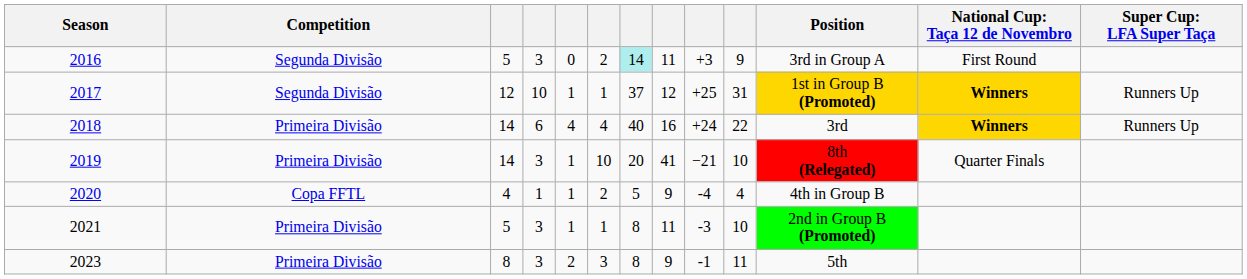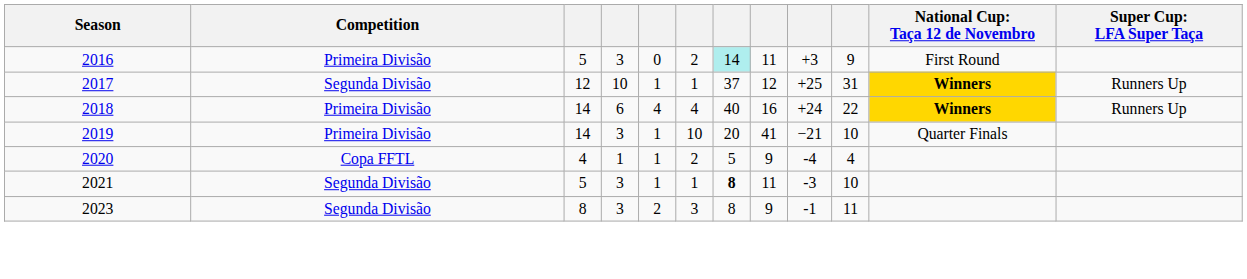 <table class="wikitable" style="text-align:center; font-size:100%;width:100%; text-align:center">
 <tr>
 <th width="10%">Season</th>
 <th width="20%">Competition</th>
 <th width="2%"></th>
 <th width="2%"></th>
 <th width="2%"></th>
 <th width="2%"></th>
 <th width="2%"></th>
 <th width="2%"></th>
 <th width="2%"></th>
 <th width="2%"></th>
-<th width="10%">Position</th>
 <th width="10%">National Cup:<br><a href='#'>Taça 12 de Novembro</a></th>
 <th width="10%">Super Cup:<br><a href='#'>LFA Super Taça</a></th>
 </tr>
 <tr>
 <td><a href='#'>2016</a></td>
-<td><a href='#'>Segunda Divisão</a></td>
+<td><a href='#'>Primeira Divisão</a></td>
 <td>5</td>
 <td>3</td>
 <td>0</td>
 <td>2</td>
 <td style="background: paleturquoise;">14</td>
 <td>11</td>
 <td>+3</td>
 <td>9</td>
-<td>3rd in Group A</td>
 <td>First Round</td>
 <td></td>
 </tr>
 <tr>
 <td><a href='#'>2017</a></td>
 <td><a href='#'>Segunda Divisão</a></td>
 <td>12</td>
 <td>10</td>
 <td>1</td>
 <td>1</td>
 <td>37</td>
 <td>12</td>
 <td>+25</td>
 <td>31</td>
-<td bgcolor="Gold">1st in Group B <strong>(Promoted)</strong></td>
 <td bgcolor="Gold"><strong>Winners</strong></td>
 <td>Runners Up</td>
 </tr>
 <tr>
 <td><a href='#'>2018</a></td>
 <td><a href='#'>Primeira Divisão</a></td>
 <td>14</td>
 <td>6</td>
 <td>4</td>
 <td>4</td>
 <td>40</td>
 <td>16</td>
 <td>+24</td>
 <td>22</td>
-<td>3rd</td>
 <td bgcolor="Gold"><strong>Winners</strong></td>
 <td>Runners Up</td>
 </tr>
 <tr>
 <td><a href='#'>2019</a></td>
 <td><a href='#'>Primeira Divisão</a></td>
 <td>14</td>
 <td>3</td>
 <td>1</td>
 <td>10</td>
 <td>20</td>
 <td>41</td>
 <td>−21</td>
 <td>10</td>
-<td bgcolor="Red">8th<br><strong>(Relegated)</strong></td>
 <td>Quarter Finals</td>
 <td></td>
 </tr>
 <tr>
 <td><a href='#'>2020</a></td>
 <td><a href='#'>Copa FFTL</a></td>
 <td>4</td>
 <td>1</td>
 <td>1</td>
 <td>2</td>
 <td>5</td>
 <td>9</td>
 <td>-4</td>
 <td>4</td>
-<td>4th in Group B</td>
 <td></td>
 <td></td>
 </tr>
 <tr>
 <td>2021</td>
-<td><a href='#'>Primeira Divisão</a></td>
+<td><a href='#'>Segunda Divisão</a></td>
 <td>5</td>
 <td>3</td>
 <td>1</td>
 <td>1</td>
-<td>8</td>
+<td><strong>8</strong></td>
 <td>11</td>
 <td>-3</td>
 <td>10</td>
-<td bgcolor="Lime">2nd in Group B <strong>(Promoted)</strong></td>
 <td></td>
 <td></td>
 </tr>
 <tr>
 <td>2023</td>
-<td><a href='#'>Primeira Divisão</a></td>
+<td><a href='#'>Segunda Divisão</a></td>
 <td>8</td>
 <td>3</td>
 <td>2</td>
 <td>3</td>
 <td>8</td>
 <td>9</td>
 <td>-1</td>
 <td>11</td>
-<td>5th</td>
 <td></td>
 <td></td>
 </tr>
 </table>
